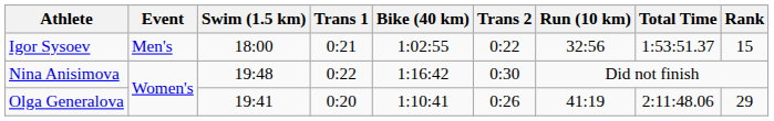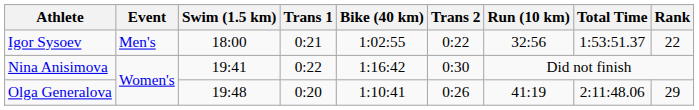 <table class="wikitable" style="font-size:90%">
 <tr>
 <th>Athlete</th>
 <th>Event</th>
 <th>Swim (1.5 km)</th>
 <th>Trans 1</th>
 <th>Bike (40 km)</th>
 <th>Trans 2</th>
 <th>Run (10 km)</th>
 <th>Total Time</th>
 <th>Rank</th>
 </tr>
 <tr align=center>
 <td align=left><a href='#'>Igor Sysoev</a></td>
 <td align=left><a href='#'>Men's</a></td>
 <td>18:00</td>
 <td>0:21</td>
 <td>1:02:55</td>
 <td>0:22</td>
 <td>32:56</td>
 <td>1:53:51.37</td>
-<td>15</td>
+<td>22</td>
 </tr>
 <tr align=center>
 <td align=left><a href='#'>Nina Anisimova</a></td>
 <td align=left rowspan=2><a href='#'>Women's</a></td>
-<td>19:48</td>
+<td>19:41</td>
 <td>0:22</td>
 <td>1:16:42</td>
 <td>0:30</td>
 <td colspan=3>Did not finish</td>
 </tr>
 <tr align=center>
 <td align=left><a href='#'>Olga Generalova</a></td>
-<td>19:41</td>
+<td>19:48</td>
 <td>0:20</td>
 <td>1:10:41</td>
 <td>0:26</td>
 <td>41:19</td>
 <td>2:11:48.06</td>
 <td>29</td>
 </tr>
 </table>
